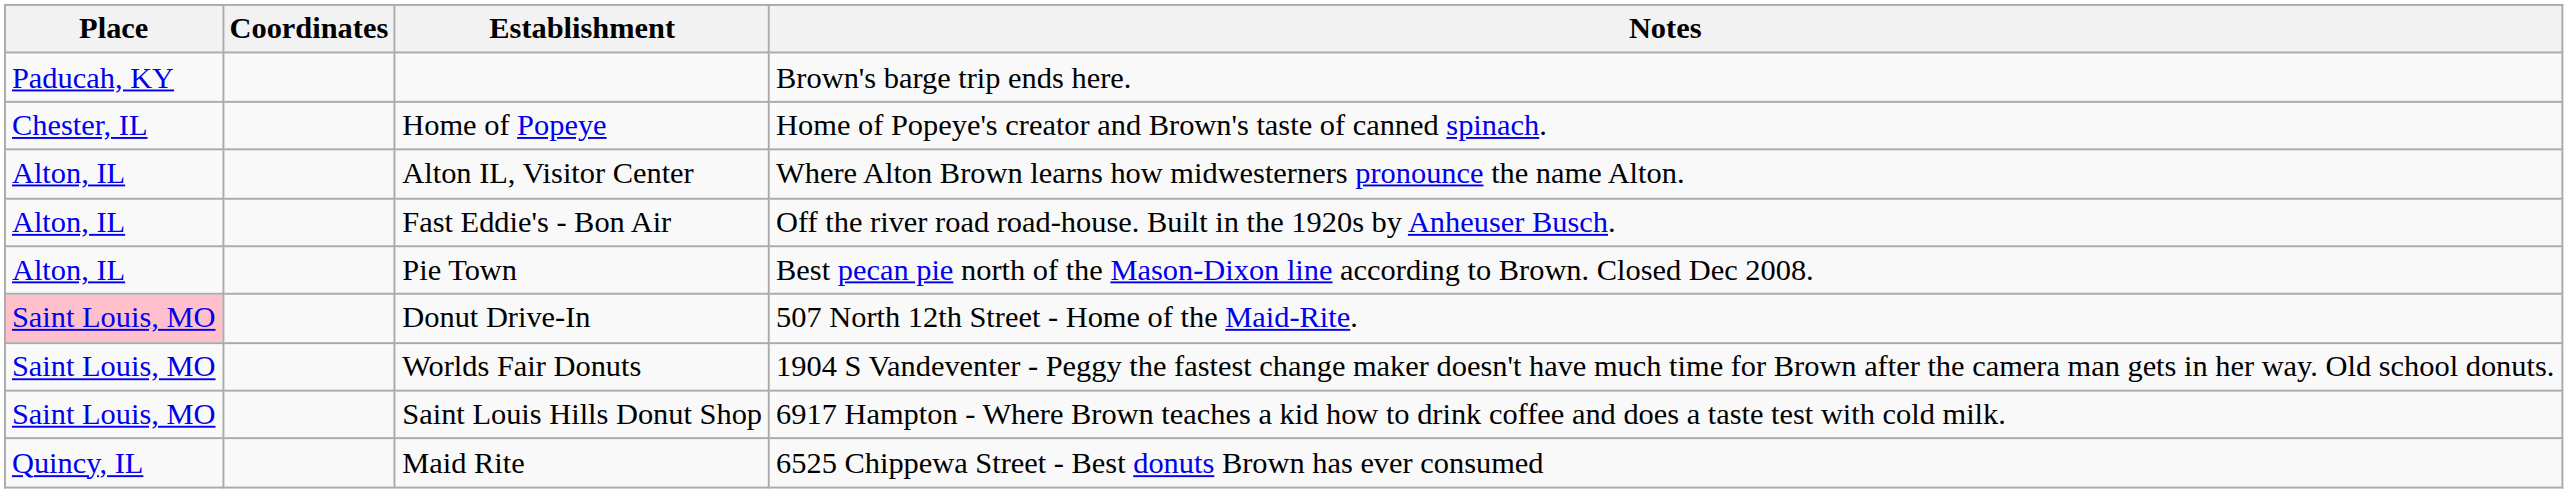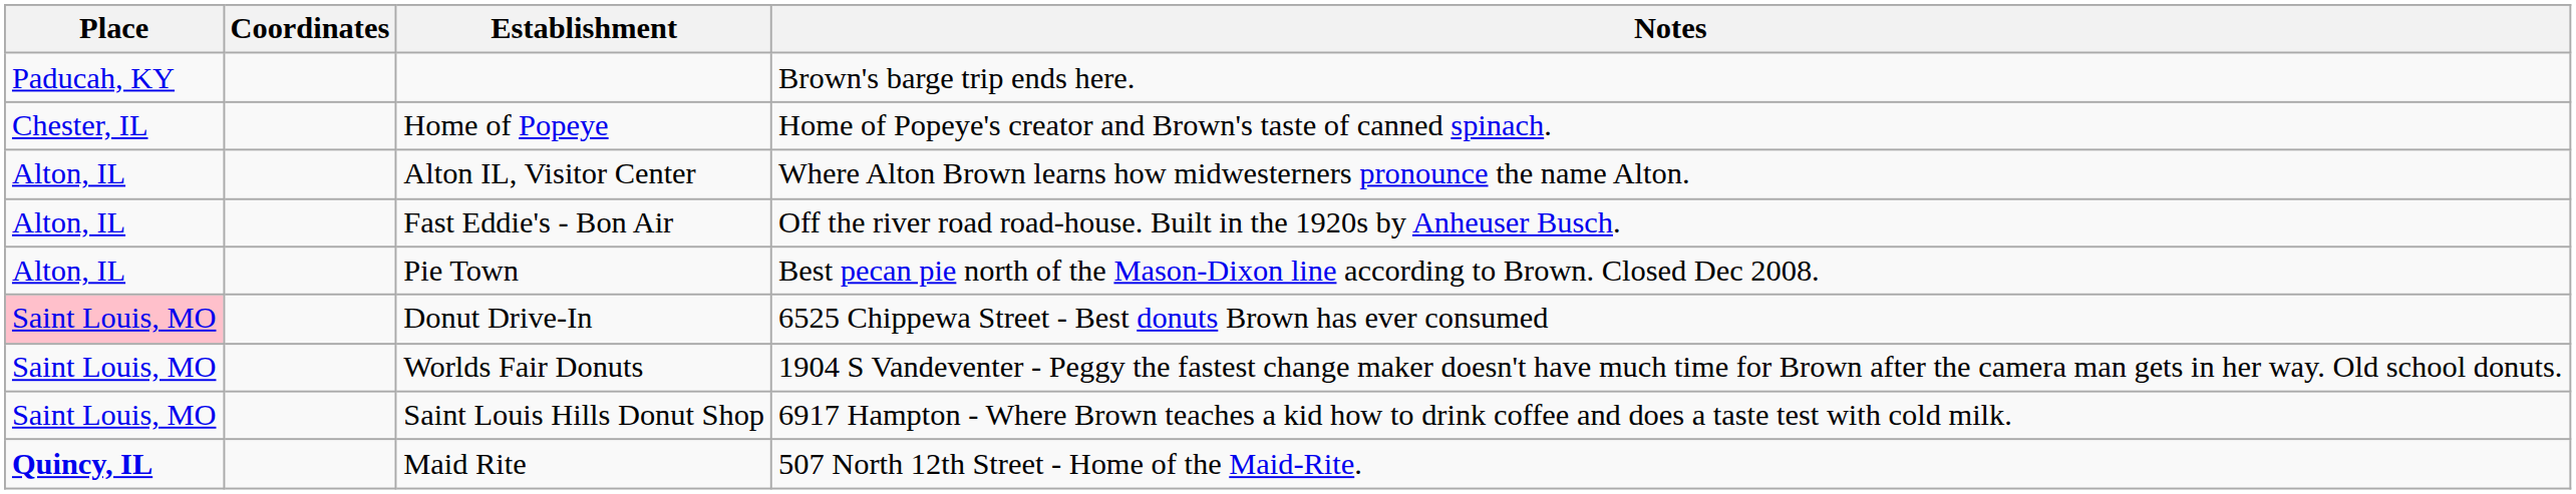 <table class="wikitable">
 <tr>
 <th>Place</th>
 <th>Coordinates</th>
 <th>Establishment</th>
 <th>Notes</th>
 </tr>
 <tr>
 <td><a href='#'>Paducah, KY</a></td>
 <td></td>
 <td></td>
 <td>Brown's barge trip ends here.</td>
 </tr>
 <tr>
 <td><a href='#'>Chester, IL</a></td>
 <td></td>
 <td>Home of <a href='#'>Popeye</a></td>
 <td>Home of Popeye's creator and Brown's taste of canned <a href='#'>spinach</a>.</td>
 </tr>
 <tr>
 <td><a href='#'>Alton, IL</a></td>
 <td></td>
 <td>Alton IL, Visitor Center</td>
 <td>Where Alton Brown learns how midwesterners <a href='#'>pronounce</a> the name Alton.</td>
 </tr>
 <tr>
 <td><a href='#'>Alton, IL</a></td>
 <td></td>
 <td>Fast Eddie's - Bon Air</td>
 <td>Off the river road road-house. Built in the 1920s by <a href='#'>Anheuser Busch</a>.</td>
 </tr>
 <tr>
 <td><a href='#'>Alton, IL</a></td>
 <td></td>
 <td>Pie Town</td>
 <td>Best <a href='#'>pecan pie</a> north of the <a href='#'>Mason-Dixon line</a> according to Brown. Closed Dec 2008.</td>
 </tr>
 <tr>
 <td style="background: pink;"><a href='#'>Saint Louis, MO</a></td>
 <td></td>
 <td>Donut Drive-In</td>
-<td>507 North 12th Street - Home of the <a href='#'>Maid-Rite</a>.</td>
+<td>6525 Chippewa Street - Best <a href='#'>donuts</a> Brown has ever consumed</td>
 </tr>
 <tr>
 <td><a href='#'>Saint Louis, MO</a></td>
 <td></td>
 <td>Worlds Fair Donuts</td>
 <td>1904 S Vandeventer - Peggy the fastest change maker doesn't have much time for Brown after the camera man gets in her way. Old school donuts.</td>
 </tr>
 <tr>
 <td><a href='#'>Saint Louis, MO</a></td>
 <td></td>
 <td>Saint Louis Hills Donut Shop</td>
 <td>6917 Hampton - Where Brown teaches a kid how to drink coffee and does a taste test with cold milk.</td>
 </tr>
 <tr>
-<td><a href='#'>Quincy, IL</a></td>
+<td><strong><a href='#'>Quincy, IL</a></strong></td>
 <td></td>
 <td>Maid Rite</td>
-<td>6525 Chippewa Street - Best <a href='#'>donuts</a> Brown has ever consumed</td>
+<td>507 North 12th Street - Home of the <a href='#'>Maid-Rite</a>.</td>
 </tr>
 </table>
